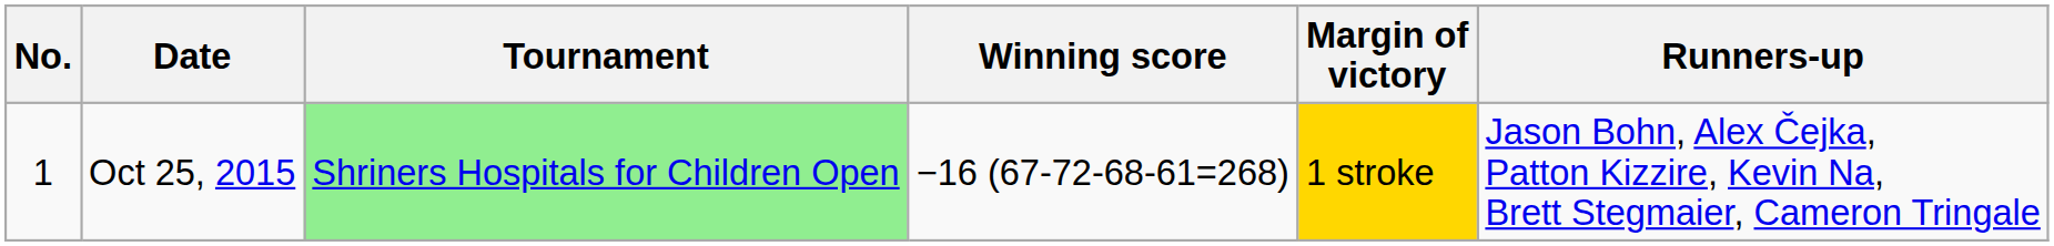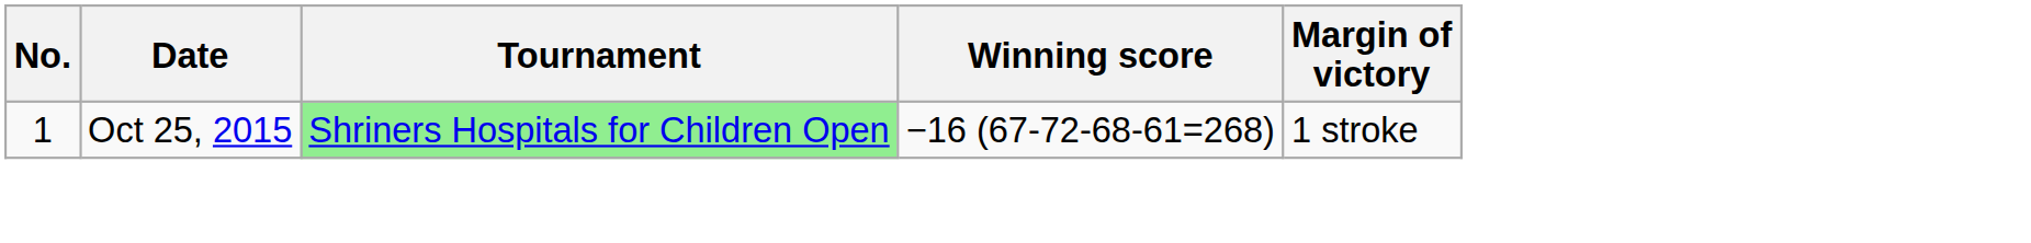 <table class="wikitable" style="font-size:95%;">
 <tr>
 <th>No.</th>
 <th>Date</th>
 <th>Tournament</th>
 <th>Winning score</th>
 <th>Margin of<br>victory</th>
-<th>Runners-up</th>
 </tr>
 <tr>
 <td align=center>1</td>
 <td>Oct 25, <a href='#'>2015</a></td>
 <td style="background: lightgreen;"><a href='#'>Shriners Hospitals for Children Open</a></td>
 <td>−16 (67-72-68-61=268)</td>
-<td style="background: gold;">1 stroke</td>
-<td> <a href='#'>Jason Bohn</a>,  <a href='#'>Alex Čejka</a>,<br> <a href='#'>Patton Kizzire</a>,  <a href='#'>Kevin Na</a>,<br> <a href='#'>Brett Stegmaier</a>,  <a href='#'>Cameron Tringale</a></td>
+<td>1 stroke</td>
 </tr>
 </table>
